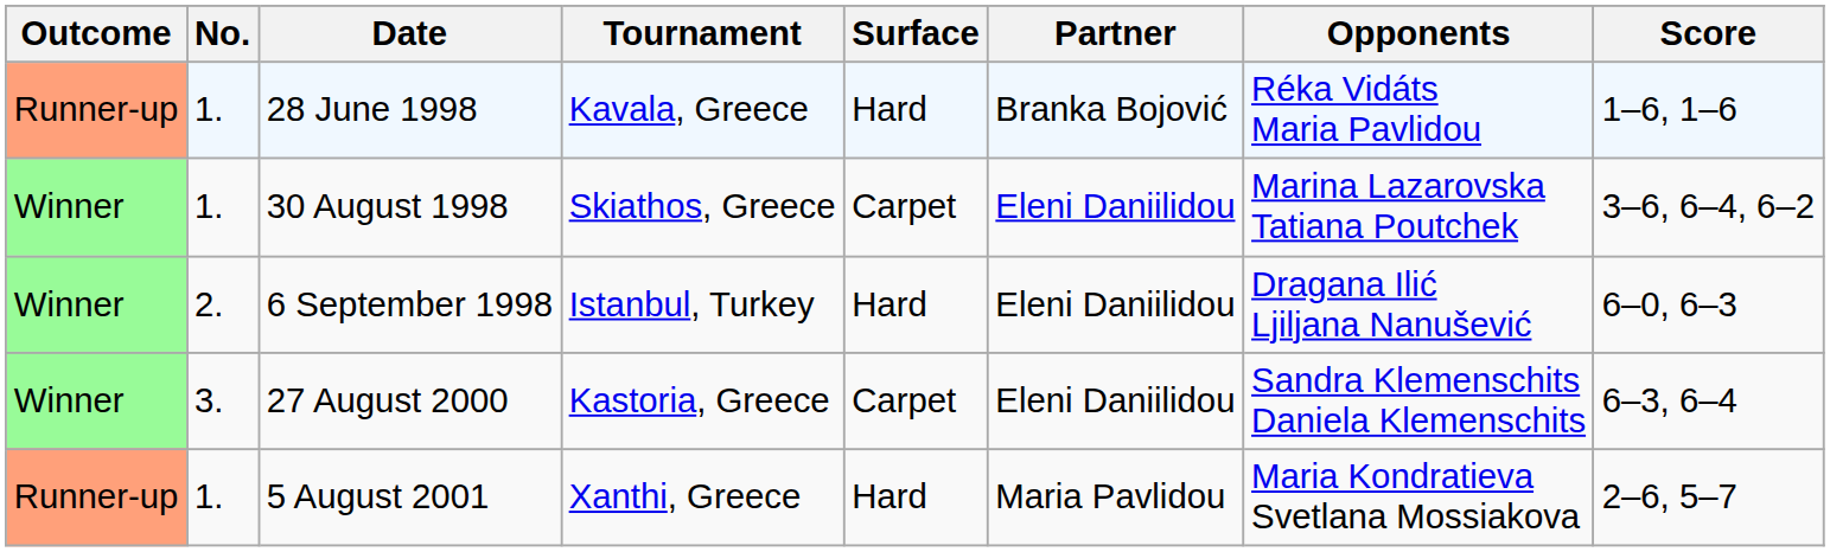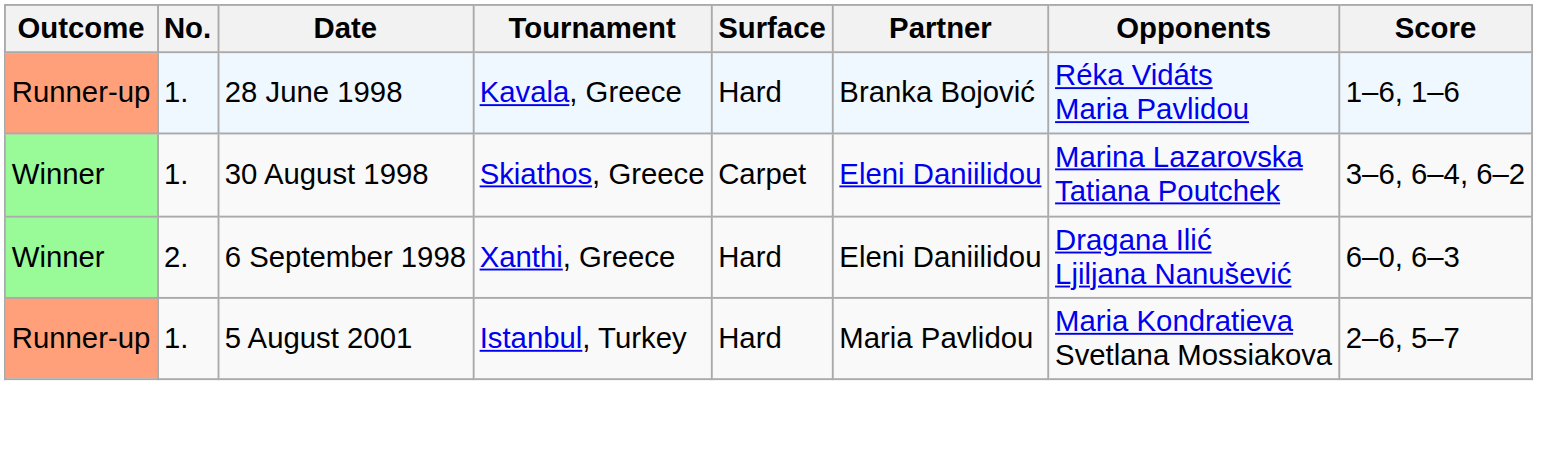 <table class="sortable wikitable" style=font-size:97%>
 <tr>
 <th>Outcome</th>
 <th>No.</th>
 <th>Date</th>
 <th>Tournament</th>
 <th>Surface</th>
 <th>Partner</th>
 <th>Opponents</th>
 <th class="unsortable">Score</th>
 </tr>
 <tr style="background:#f0f8ff;">
 <td bgcolor="FFA07A">Runner-up</td>
 <td>1.</td>
 <td>28 June 1998</td>
 <td><a href='#'>Kavala</a>, Greece</td>
 <td>Hard</td>
 <td> Branka Bojović</td>
 <td> <a href='#'>Réka Vidáts</a><br> <a href='#'>Maria Pavlidou</a></td>
 <td>1–6, 1–6</td>
 </tr>
 <tr>
 <td bgcolor="98FB98">Winner</td>
 <td>1.</td>
 <td>30 August 1998</td>
 <td><a href='#'>Skiathos</a>, Greece</td>
 <td>Carpet</td>
 <td> <a href='#'>Eleni Daniilidou</a></td>
 <td> <a href='#'>Marina Lazarovska</a><br> <a href='#'>Tatiana Poutchek</a></td>
 <td>3–6, 6–4, 6–2</td>
 </tr>
 <tr>
 <td bgcolor="98FB98">Winner</td>
 <td>2.</td>
 <td>6 September 1998</td>
-<td><a href='#'>Istanbul</a>, Turkey</td>
+<td><a href='#'>Xanthi</a>, Greece</td>
 <td>Hard</td>
 <td> Eleni Daniilidou</td>
 <td> <a href='#'>Dragana Ilić</a><br> <a href='#'>Ljiljana Nanušević</a></td>
 <td>6–0, 6–3</td>
 </tr>
 <tr>
-<td bgcolor="98FB98">Winner</td>
-<td>3.</td>
-<td>27 August 2000</td>
-<td><a href='#'>Kastoria</a>, Greece</td>
-<td>Carpet</td>
-<td> Eleni Daniilidou</td>
-<td> <a href='#'>Sandra Klemenschits</a><br> <a href='#'>Daniela Klemenschits</a></td>
-<td>6–3, 6–4</td>
-</tr>
-<tr>
 <td bgcolor="FFA07A">Runner-up</td>
 <td>1.</td>
 <td>5 August 2001</td>
-<td><a href='#'>Xanthi</a>, Greece</td>
+<td><a href='#'>Istanbul</a>, Turkey</td>
 <td>Hard</td>
 <td> Maria Pavlidou</td>
 <td> <a href='#'>Maria Kondratieva</a><br> Svetlana Mossiakova</td>
 <td>2–6, 5–7</td>
 </tr>
 </table>
